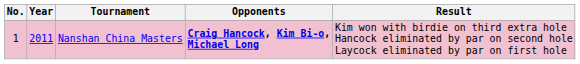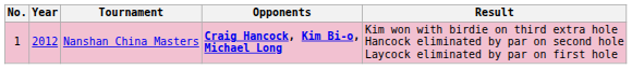 <table class="wikitable" style="font-size:95%;">
 <tr>
 <th>No.</th>
 <th>Year</th>
 <th>Tournament</th>
 <th>Opponents</th>
 <th>Result</th>
 </tr>
 <tr style="background:#F2C1D1;">
 <td align=center>1</td>
-<td><a href='#'>2011</a></td>
+<td><a href='#'>2012</a></td>
 <td><a href='#'>Nanshan China Masters</a></td>
 <td><strong> <a href='#'>Craig Hancock</a>,  <a href='#'>Kim Bi-o</a>,<br> <a href='#'>Michael Long</a></strong></td>
 <td>Kim won with birdie on third extra hole<br>Hancock eliminated by par on second hole<br>Laycock eliminated by par on first hole</td>
 </tr>
 </table>
